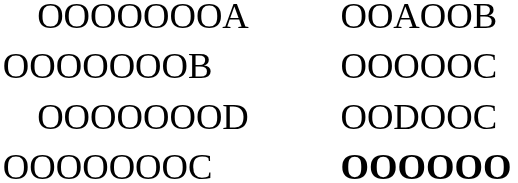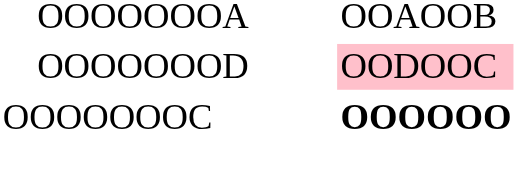 <table style="margin-left:3em">
 <tr>
 <td style="padding-left:1em">OOOOOOOA</td>
 <td style="width:2em"></td>
 <td>OOAOOB</td>
 </tr>
 <tr>
-<td>OOOOOOOB</td>
-<td></td>
-<td>OOOOOC</td>
-</tr>
-<tr>
 <td style="padding-left:1em">OOOOOOOD</td>
 <td style="width:2em"></td>
-<td>OODOOC</td>
+<td style="background: pink;">OODOOC</td>
 </tr>
 <tr>
 <td>OOOOOOOC</td>
 <td></td>
 <td><strong>OOOOOO</strong></td>
 </tr>
 </table>
